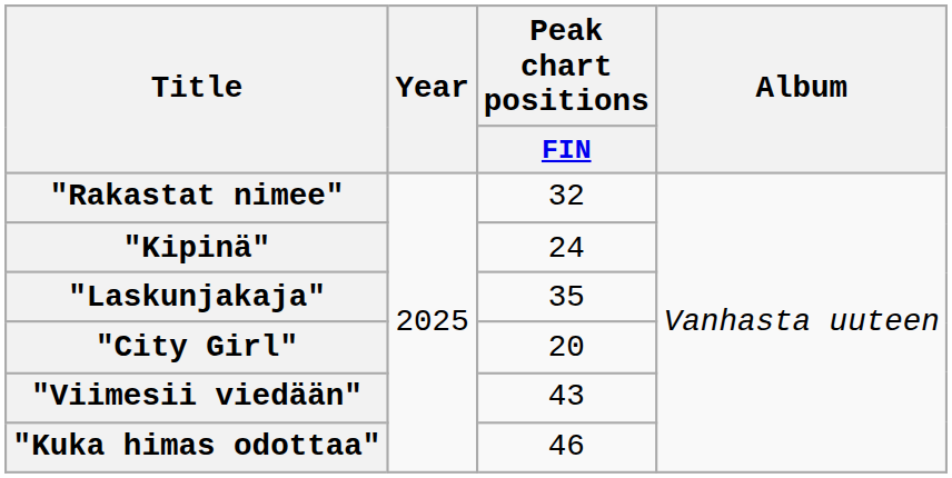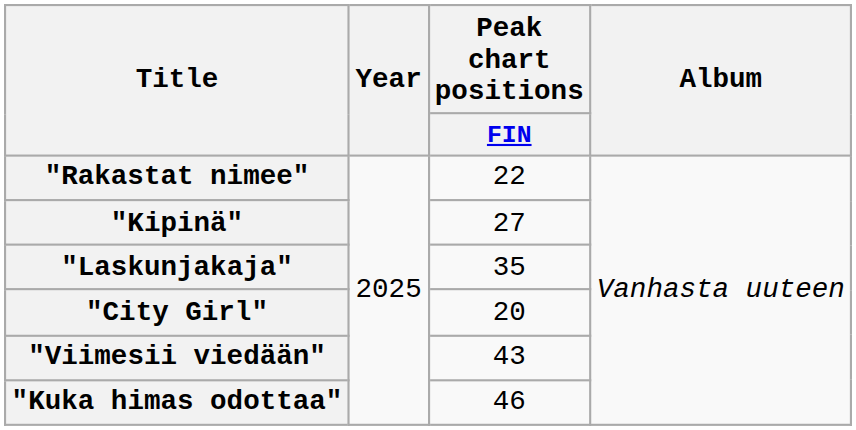 <table class="wikitable plainrowheaders" style="text-align:center;">
 <tr>
 <th scope="col" rowspan="2">Title</th>
 <th scope="col" rowspan="2">Year</th>
 <th scope="col" colspan="1">Peak chart positions</th>
 <th scope="col" rowspan="2">Album</th>
 </tr>
 <tr>
 <th scope="col" style="width:3em;font-size:90%;"><a href='#'>FIN</a><br></th>
 </tr>
 <tr>
 <th scope="row">"Rakastat nimee"</th>
 <td rowspan="6">2025</td>
-<td>32</td>
+<td>22</td>
 <td rowspan="6"><em>Vanhasta uuteen</em></td>
 </tr>
 <tr>
 <th scope="row">"Kipinä"</th>
-<td>24</td>
+<td>27</td>
 </tr>
 <tr>
 <th scope="row">"Laskunjakaja"</th>
 <td>35</td>
 </tr>
 <tr>
 <th scope="row">"City Girl"</th>
 <td>20</td>
 </tr>
 <tr>
 <th scope="row">"Viimesii viedään"</th>
 <td>43</td>
 </tr>
 <tr>
 <th scope="row">"Kuka himas odottaa"</th>
 <td>46</td>
 </tr>
 </table>
